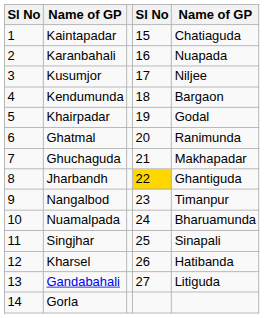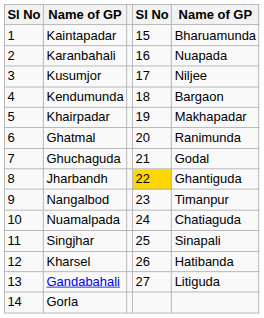 <table class=wikitable>
 <tr>
 <th>Sl No</th>
 <th>Name of GP</th>
 <th></th>
 <th>Sl No</th>
 <th>Name of GP</th>
 </tr>
 <tr>
 <td>1</td>
 <td>Kaintapadar</td>
 <td></td>
 <td>15</td>
-<td>Chatiaguda</td>
+<td>Bharuamunda</td>
 </tr>
 <tr>
 <td>2</td>
 <td>Karanbahali</td>
 <td></td>
 <td>16</td>
 <td>Nuapada</td>
 </tr>
 <tr>
 <td>3</td>
 <td>Kusumjor</td>
 <td></td>
 <td>17</td>
 <td>Niljee</td>
 </tr>
 <tr>
 <td>4</td>
 <td>Kendumunda</td>
 <td></td>
 <td>18</td>
 <td>Bargaon</td>
 </tr>
 <tr>
 <td>5</td>
 <td>Khairpadar</td>
 <td></td>
 <td>19</td>
-<td>Godal</td>
+<td>Makhapadar</td>
 </tr>
 <tr>
 <td>6</td>
 <td>Ghatmal</td>
 <td></td>
 <td>20</td>
 <td>Ranimunda</td>
 </tr>
 <tr>
 <td>7</td>
 <td>Ghuchaguda</td>
 <td></td>
 <td>21</td>
-<td>Makhapadar</td>
+<td>Godal</td>
 </tr>
 <tr>
 <td>8</td>
 <td>Jharbandh</td>
 <td></td>
 <td style="background: gold;">22</td>
 <td>Ghantiguda</td>
 </tr>
 <tr>
 <td>9</td>
 <td>Nangalbod</td>
 <td></td>
 <td>23</td>
 <td>Timanpur</td>
 </tr>
 <tr>
 <td>10</td>
 <td>Nuamalpada</td>
 <td></td>
 <td>24</td>
-<td>Bharuamunda</td>
+<td>Chatiaguda</td>
 </tr>
 <tr>
 <td>11</td>
 <td>Singjhar</td>
 <td></td>
 <td>25</td>
 <td>Sinapali</td>
 </tr>
 <tr>
 <td>12</td>
 <td>Kharsel</td>
 <td></td>
 <td>26</td>
 <td>Hatibanda</td>
 </tr>
 <tr>
 <td>13</td>
 <td><a href='#'>Gandabahali</a></td>
 <td></td>
 <td>27</td>
 <td>Litiguda</td>
 </tr>
 <tr>
 <td>14</td>
 <td>Gorla</td>
 <td></td>
 <td></td>
 <td></td>
 </tr>
 </table>
